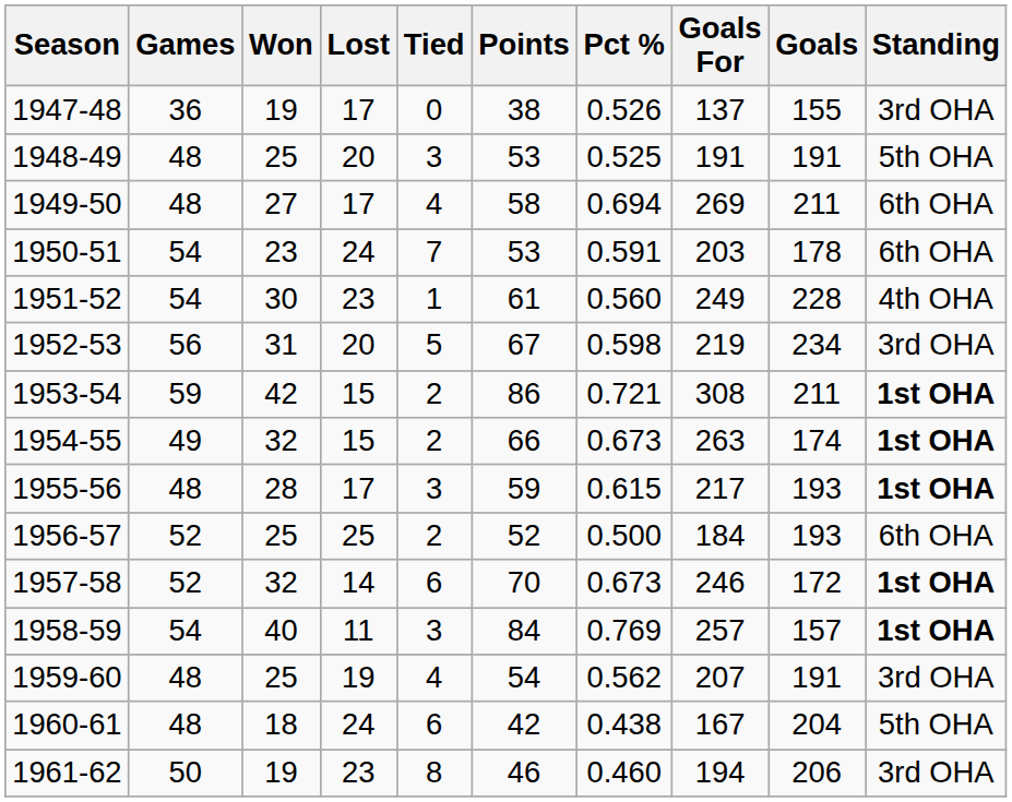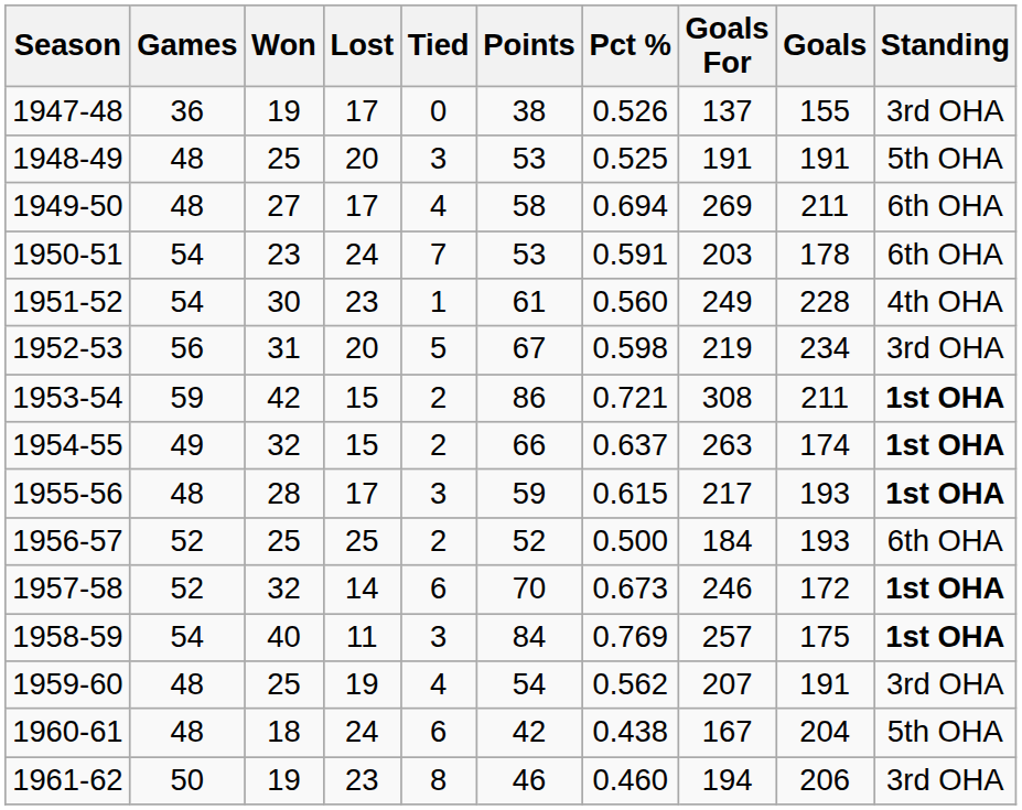 <table class="wikitable" style="text-align:center">
 <tr>
 <th>Season</th>
 <th>Games</th>
 <th>Won</th>
 <th>Lost</th>
 <th>Tied</th>
 <th>Points</th>
 <th>Pct %</th>
 <th>Goals<br>For</th>
 <th>Goals<br></th>
 <th>Standing</th>
 </tr>
 <tr>
 <td>1947-48</td>
 <td>36</td>
 <td>19</td>
 <td>17</td>
 <td>0</td>
 <td>38</td>
 <td>0.526</td>
 <td>137</td>
 <td>155</td>
 <td>3rd OHA</td>
 </tr>
 <tr>
 <td>1948-49</td>
 <td>48</td>
 <td>25</td>
 <td>20</td>
 <td>3</td>
 <td>53</td>
 <td>0.525</td>
 <td>191</td>
 <td>191</td>
 <td>5th OHA</td>
 </tr>
 <tr>
 <td>1949-50</td>
 <td>48</td>
 <td>27</td>
 <td>17</td>
 <td>4</td>
 <td>58</td>
 <td>0.694</td>
 <td>269</td>
 <td>211</td>
 <td>6th OHA</td>
 </tr>
 <tr>
 <td>1950-51</td>
 <td>54</td>
 <td>23</td>
 <td>24</td>
 <td>7</td>
 <td>53</td>
 <td>0.591</td>
 <td>203</td>
 <td>178</td>
 <td>6th OHA</td>
 </tr>
 <tr>
 <td>1951-52</td>
 <td>54</td>
 <td>30</td>
 <td>23</td>
 <td>1</td>
 <td>61</td>
 <td>0.560</td>
 <td>249</td>
 <td>228</td>
 <td>4th OHA</td>
 </tr>
 <tr>
 <td>1952-53</td>
 <td>56</td>
 <td>31</td>
 <td>20</td>
 <td>5</td>
 <td>67</td>
 <td>0.598</td>
 <td>219</td>
 <td>234</td>
 <td>3rd OHA</td>
 </tr>
 <tr>
 <td>1953-54</td>
 <td>59</td>
 <td>42</td>
 <td>15</td>
 <td>2</td>
 <td>86</td>
 <td>0.721</td>
 <td>308</td>
 <td>211</td>
 <td><strong>1st OHA</strong></td>
 </tr>
 <tr>
 <td>1954-55</td>
 <td>49</td>
 <td>32</td>
 <td>15</td>
 <td>2</td>
 <td>66</td>
-<td>0.673</td>
+<td>0.637</td>
 <td>263</td>
 <td>174</td>
 <td><strong>1st OHA</strong></td>
 </tr>
 <tr>
 <td>1955-56</td>
 <td>48</td>
 <td>28</td>
 <td>17</td>
 <td>3</td>
 <td>59</td>
 <td>0.615</td>
 <td>217</td>
 <td>193</td>
 <td><strong>1st OHA</strong></td>
 </tr>
 <tr>
 <td>1956-57</td>
 <td>52</td>
 <td>25</td>
 <td>25</td>
 <td>2</td>
 <td>52</td>
 <td>0.500</td>
 <td>184</td>
 <td>193</td>
 <td>6th OHA</td>
 </tr>
 <tr>
 <td>1957-58</td>
 <td>52</td>
 <td>32</td>
 <td>14</td>
 <td>6</td>
 <td>70</td>
 <td>0.673</td>
 <td>246</td>
 <td>172</td>
 <td><strong>1st OHA</strong></td>
 </tr>
 <tr>
 <td>1958-59</td>
 <td>54</td>
 <td>40</td>
 <td>11</td>
 <td>3</td>
 <td>84</td>
 <td>0.769</td>
 <td>257</td>
-<td>157</td>
+<td>175</td>
 <td><strong>1st OHA</strong></td>
 </tr>
 <tr>
 <td>1959-60</td>
 <td>48</td>
 <td>25</td>
 <td>19</td>
 <td>4</td>
 <td>54</td>
 <td>0.562</td>
 <td>207</td>
 <td>191</td>
 <td>3rd OHA</td>
 </tr>
 <tr>
 <td>1960-61</td>
 <td>48</td>
 <td>18</td>
 <td>24</td>
 <td>6</td>
 <td>42</td>
 <td>0.438</td>
 <td>167</td>
 <td>204</td>
 <td>5th OHA</td>
 </tr>
 <tr>
 <td>1961-62</td>
 <td>50</td>
 <td>19</td>
 <td>23</td>
 <td>8</td>
 <td>46</td>
 <td>0.460</td>
 <td>194</td>
 <td>206</td>
 <td>3rd OHA</td>
 </tr>
 </table>
